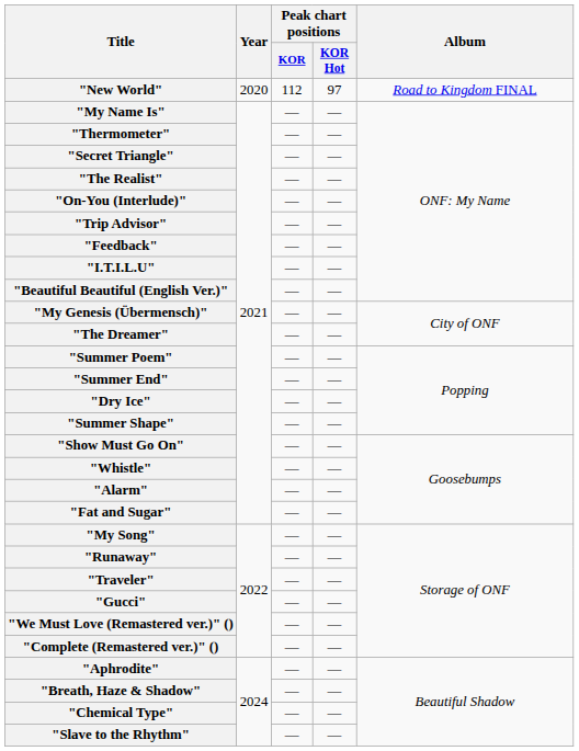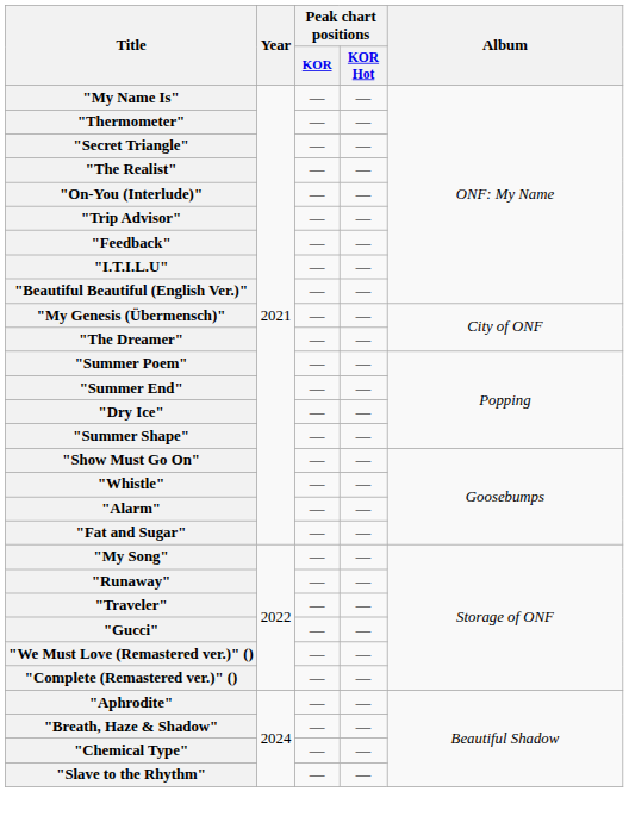 <table class="wikitable plainrowheaders" style="text-align:center">
 <tr>
 <th scope="col" rowspan="2">Title</th>
 <th scope="col" rowspan="2">Year</th>
 <th scope="col" colspan="2">Peak chart positions</th>
 <th scope="col" rowspan="2" style="width:15em">Album</th>
 </tr>
 <tr>
 <th scope="col" style="width:3em;font-size:85%"><a href='#'>KOR</a><br></th>
 <th scope="col" style="width:3em;font-size:90%"><a href='#'>KOR<br>Hot</a><br></th>
-</tr>
-<tr>
-<th scope="row">"New World" </th>
-<td>2020</td>
-<td>112</td>
-<td>97</td>
-<td><a href='#'><em>Road to Kingdom</em> FINAL</a></td>
 </tr>
 <tr>
 <th scope="row">"My Name Is"</th>
 <td rowspan="19">2021</td>
 <td>—</td>
 <td>—</td>
 <td rowspan="9"><em>ONF: My Name</em></td>
 </tr>
 <tr>
 <th scope="row">"Thermometer" </th>
 <td>—</td>
 <td>—</td>
 </tr>
 <tr>
 <th scope="row">"Secret Triangle" </th>
 <td>—</td>
 <td>—</td>
 </tr>
 <tr>
 <th scope="row">"The Realist"</th>
 <td>—</td>
 <td>—</td>
 </tr>
 <tr>
 <th scope="row">"On-You (Interlude)"</th>
 <td>—</td>
 <td>—</td>
 </tr>
 <tr>
 <th scope="row">"Trip Advisor" </th>
 <td>—</td>
 <td>—</td>
 </tr>
 <tr>
 <th scope="row">"Feedback"</th>
 <td>—</td>
 <td>—</td>
 </tr>
 <tr>
 <th scope="row">"I.T.I.L.U"</th>
 <td>—</td>
 <td>—</td>
 </tr>
 <tr>
 <th scope="row">"Beautiful Beautiful (English Ver.)"</th>
 <td>—</td>
 <td>—</td>
 </tr>
 <tr>
 <th scope="row">"My Genesis (Übermensch)"</th>
 <td>—</td>
 <td>—</td>
 <td rowspan="2"><em>City of ONF</em></td>
 </tr>
 <tr>
 <th scope="row">"The Dreamer"</th>
 <td>—</td>
 <td>—</td>
 </tr>
 <tr>
 <th scope="row">"Summer Poem" </th>
 <td>—</td>
 <td>—</td>
 <td rowspan="4"><em>Popping</em></td>
 </tr>
 <tr>
 <th scope="row">"Summer End" </th>
 <td>—</td>
 <td>—</td>
 </tr>
 <tr>
 <th scope="row">"Dry Ice" </th>
 <td>—</td>
 <td>—</td>
 </tr>
 <tr>
 <th scope="row">"Summer Shape" </th>
 <td>—</td>
 <td>—</td>
 </tr>
 <tr>
 <th scope="row">"Show Must Go On"</th>
 <td>—</td>
 <td>—</td>
 <td rowspan="4"><em>Goosebumps</em></td>
 </tr>
 <tr>
 <th scope="row">"Whistle"</th>
 <td>—</td>
 <td>—</td>
 </tr>
 <tr>
 <th scope="row">"Alarm"</th>
 <td>—</td>
 <td>—</td>
 </tr>
 <tr>
 <th scope="row">"Fat and Sugar"</th>
 <td>—</td>
 <td>—</td>
 </tr>
 <tr>
 <th scope="row">"My Song"</th>
 <td rowspan="6">2022</td>
 <td>—</td>
 <td>—</td>
 <td rowspan="6"><em>Storage of ONF</em></td>
 </tr>
 <tr>
 <th scope="row">"Runaway"</th>
 <td>—</td>
 <td>—</td>
 </tr>
 <tr>
 <th scope="row">"Traveler"</th>
 <td>—</td>
 <td>—</td>
 </tr>
 <tr>
 <th scope="row">"Gucci"</th>
 <td>—</td>
 <td>—</td>
 </tr>
 <tr>
 <th scope="row">"We Must Love (Remastered ver.)" ()</th>
 <td>—</td>
 <td>—</td>
 </tr>
 <tr>
 <th scope="row">"Complete (Remastered ver.)" ()</th>
 <td>—</td>
 <td>—</td>
 </tr>
 <tr>
 <th scope="row">"Aphrodite"</th>
 <td rowspan="4">2024</td>
 <td>—</td>
 <td>—</td>
 <td rowspan="4"><em>Beautiful Shadow</em></td>
 </tr>
 <tr>
 <th scope="row">"Breath, Haze & Shadow"</th>
 <td>—</td>
 <td>—</td>
 </tr>
 <tr>
 <th scope="row">"Chemical Type"</th>
 <td>—</td>
 <td>—</td>
 </tr>
 <tr>
 <th scope="row">"Slave to the Rhythm"</th>
 <td>—</td>
 <td>—</td>
 </tr>
 </table>
